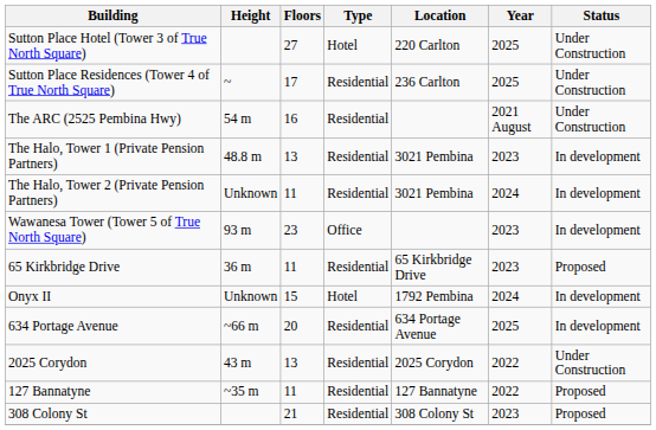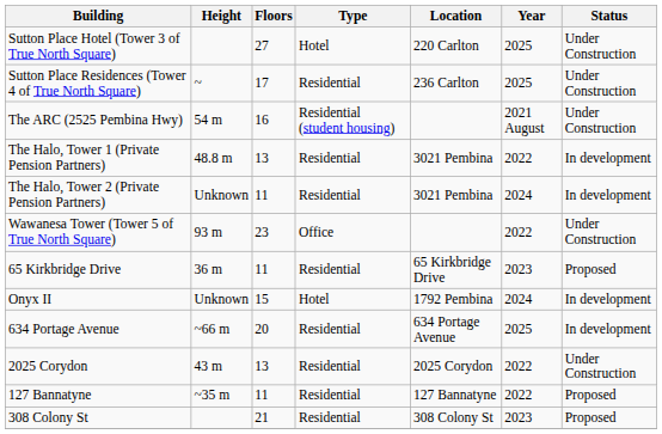 <table class="wikitable sortable" width="60%">
 <tr>
 <th>Building</th>
 <th>Height</th>
 <th>Floors</th>
 <th>Type</th>
 <th>Location</th>
 <th>Year</th>
 <th>Status</th>
 </tr>
 <tr>
 <td>Sutton Place Hotel (Tower 3 of <a href='#'>True North Square</a>)</td>
 <td></td>
 <td>27</td>
 <td>Hotel</td>
 <td>220 Carlton</td>
 <td>2025</td>
 <td>Under Construction</td>
 </tr>
 <tr>
 <td>Sutton Place Residences (Tower 4 of <a href='#'>True North Square</a>)</td>
 <td>~</td>
 <td>17</td>
 <td>Residential</td>
 <td>236 Carlton</td>
 <td>2025</td>
 <td>Under Construction</td>
 </tr>
 <tr>
 <td>The ARC (2525 Pembina Hwy)</td>
 <td>54 m</td>
 <td>16</td>
-<td>Residential</td>
+<td>Residential (<a href='#'>student housing</a>)</td>
 <td></td>
 <td>2021 August</td>
 <td>Under Construction</td>
 </tr>
 <tr>
 <td>The Halo, Tower 1 (Private Pension Partners)</td>
 <td>48.8 m</td>
 <td>13</td>
 <td>Residential</td>
 <td>3021 Pembina</td>
-<td>2023</td>
+<td>2022</td>
 <td>In development</td>
 </tr>
 <tr>
 <td>The Halo, Tower 2 (Private Pension Partners)</td>
 <td>Unknown</td>
 <td>11</td>
 <td>Residential</td>
 <td>3021 Pembina</td>
 <td>2024</td>
 <td>In development</td>
 </tr>
 <tr>
 <td>Wawanesa Tower (Tower 5 of <a href='#'>True North Square</a>)</td>
 <td>93 m</td>
 <td>23</td>
 <td>Office</td>
 <td></td>
-<td>2023</td>
-<td>In development</td>
+<td>2022</td>
+<td>Under Construction</td>
 </tr>
 <tr>
 <td>65 Kirkbridge Drive</td>
 <td>36 m</td>
 <td>11</td>
 <td>Residential</td>
 <td>65 Kirkbridge Drive</td>
 <td>2023</td>
 <td>Proposed</td>
 </tr>
 <tr>
 <td>Onyx II</td>
 <td>Unknown</td>
 <td>15</td>
 <td>Hotel</td>
 <td>1792 Pembina</td>
 <td>2024</td>
 <td>In development</td>
 </tr>
 <tr>
 <td>634 Portage Avenue</td>
 <td>~66 m</td>
 <td>20</td>
 <td>Residential</td>
 <td>634 Portage Avenue</td>
 <td>2025</td>
 <td>In development</td>
 </tr>
 <tr>
 <td>2025 Corydon</td>
 <td>43 m</td>
 <td>13</td>
 <td>Residential</td>
 <td>2025 Corydon</td>
 <td>2022</td>
 <td>Under Construction</td>
 </tr>
 <tr>
 <td>127 Bannatyne</td>
 <td>~35 m</td>
 <td>11</td>
 <td>Residential</td>
 <td>127 Bannatyne</td>
 <td>2022</td>
 <td>Proposed</td>
 </tr>
 <tr>
 <td>308 Colony St</td>
 <td></td>
 <td>21</td>
 <td>Residential</td>
 <td>308 Colony St</td>
 <td>2023</td>
 <td>Proposed</td>
 </tr>
 <tr>
 </tr>
 </table>
